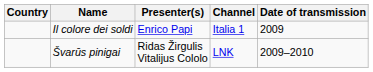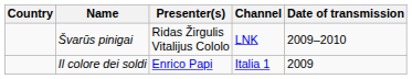 <table class="wikitable">
 <tr>
 <th>Country</th>
 <th>Name</th>
 <th>Presenter(s)</th>
 <th>Channel</th>
 <th>Date of transmission</th>
 </tr>
 <tr>
 <td></td>
+<td><em>Švarūs pinigai</em></td>
+<td>Ridas Žirgulis<br>Vitalijus Cololo</td>
+<td><a href='#'>LNK</a></td>
+<td>2009–2010</td>
+</tr>
+<tr>
+<td></td>
 <td><em>Il colore dei soldi</em></td>
 <td><a href='#'>Enrico Papi</a></td>
 <td><a href='#'>Italia 1</a></td>
 <td>2009</td>
 </tr>
-<tr>
-<td></td>
-<td><em>Švarūs pinigai</em></td>
-<td>Ridas Žirgulis<br>Vitalijus Cololo</td>
-<td><a href='#'>LNK</a></td>
-<td>2009–2010</td>
-</tr>
 </table>
